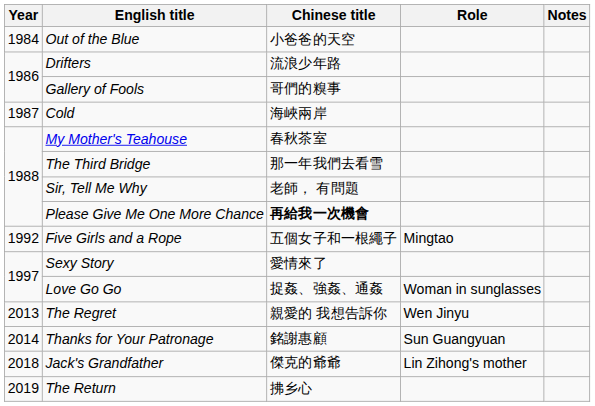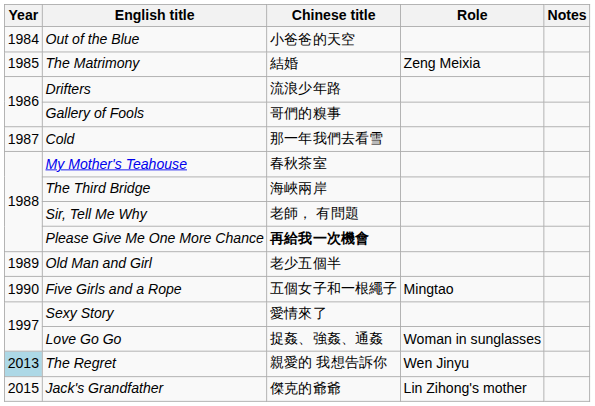 <table class="wikitable sortable">
 <tr>
 <th>Year</th>
 <th>English title</th>
 <th>Chinese title</th>
 <th>Role</th>
 <th>Notes</th>
 </tr>
 <tr>
 <td>1984</td>
 <td><em>Out of the Blue</em></td>
 <td>小爸爸的天空</td>
 <td></td>
+<td></td>
+</tr>
+<tr>
+<td>1985</td>
+<td><em>The Matrimony</em></td>
+<td>結婚</td>
+<td>Zeng Meixia</td>
 <td></td>
 </tr>
 <tr>
 <td rowspan=2>1986</td>
 <td><em>Drifters</em></td>
 <td>流浪少年路</td>
 <td></td>
 <td></td>
 </tr>
 <tr>
 <td><em>Gallery of Fools</em></td>
 <td>哥們的糗事</td>
 <td></td>
 <td></td>
 </tr>
 <tr>
 <td>1987</td>
 <td><em>Cold</em></td>
-<td>海峽兩岸</td>
+<td>那一年我們去看雪</td>
 <td></td>
 <td></td>
 </tr>
 <tr>
 <td rowspan=4>1988</td>
 <td><em><a href='#'>My Mother's Teahouse</a></em></td>
 <td>春秋茶室</td>
 <td></td>
 <td></td>
 </tr>
 <tr>
 <td><em>The Third Bridge</em></td>
-<td>那一年我們去看雪</td>
+<td>海峽兩岸</td>
 <td></td>
 <td></td>
 </tr>
 <tr>
 <td><em>Sir, Tell Me Why</em></td>
 <td>老師， 有問題</td>
 <td></td>
 <td></td>
 </tr>
 <tr>
 <td><em>Please Give Me One More Chance</em></td>
 <td><strong>再給我一次機會</strong></td>
 <td></td>
 <td></td>
 </tr>
 <tr>
-<td>1992</td>
+<td>1989</td>
+<td><em>Old Man and Girl</em></td>
+<td>老少五個半</td>
+<td></td>
+<td></td>
+</tr>
+<tr>
+<td>1990</td>
 <td><em>Five Girls and a Rope</em></td>
 <td>五個女子和一根繩子</td>
 <td>Mingtao</td>
 <td></td>
 </tr>
 <tr>
 <td rowspan=2>1997</td>
 <td><em>Sexy Story</em></td>
 <td>愛情來了</td>
 <td></td>
 <td></td>
 </tr>
 <tr>
 <td><em>Love Go Go</em></td>
 <td>捉姦、強姦、通姦</td>
 <td>Woman in sunglasses</td>
 <td></td>
 </tr>
 <tr>
-<td>2013</td>
+<td style="background: lightblue;">2013</td>
 <td><em>The Regret</em></td>
 <td>親愛的 我想告訴你</td>
 <td>Wen Jinyu</td>
 <td></td>
 </tr>
 <tr>
-<td>2014</td>
-<td><em>Thanks for Your Patronage</em></td>
-<td>銘謝惠顧</td>
-<td>Sun Guangyuan</td>
-<td></td>
-</tr>
-<tr>
-<td>2018</td>
+<td>2015</td>
 <td><em>Jack's Grandfather</em></td>
 <td>傑克的爺爺</td>
 <td>Lin Zihong's mother</td>
 <td></td>
 </tr>
-<tr>
-<td>2019</td>
-<td><em>The Return</em></td>
-<td>拂乡心</td>
-<td></td>
-<td></td>
-</tr>
 </table>
